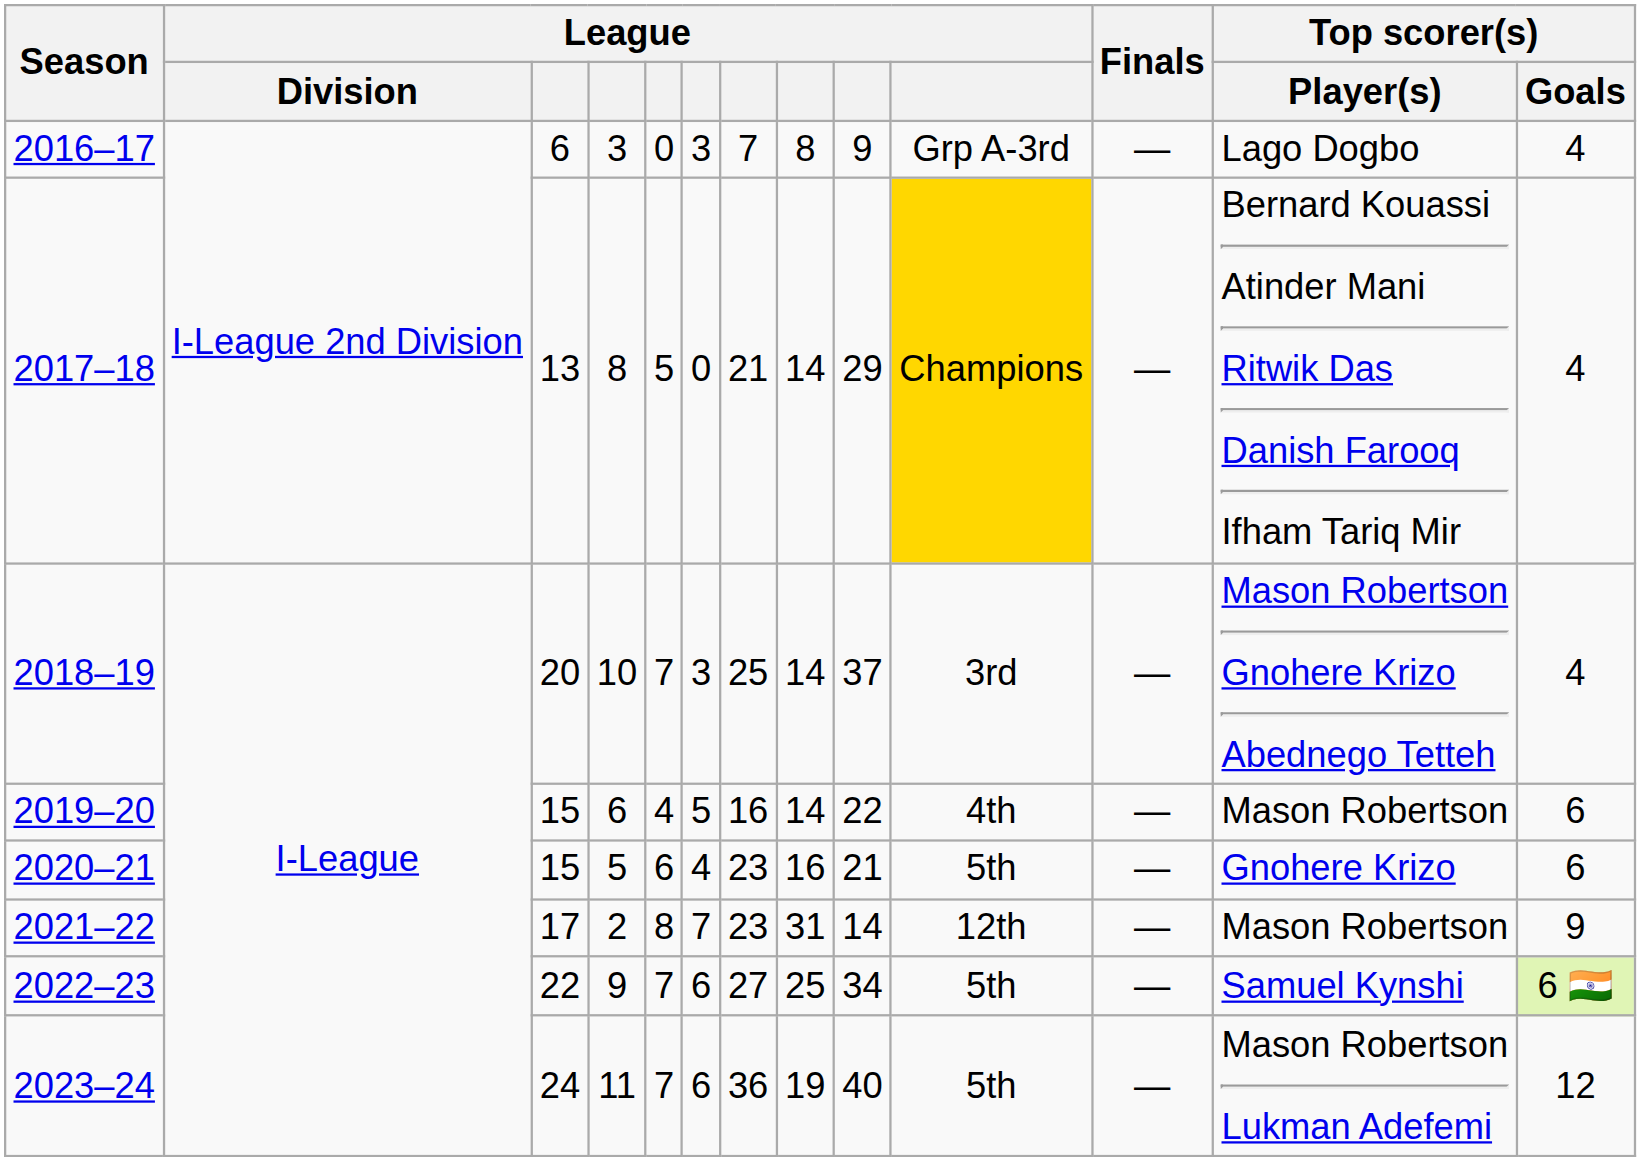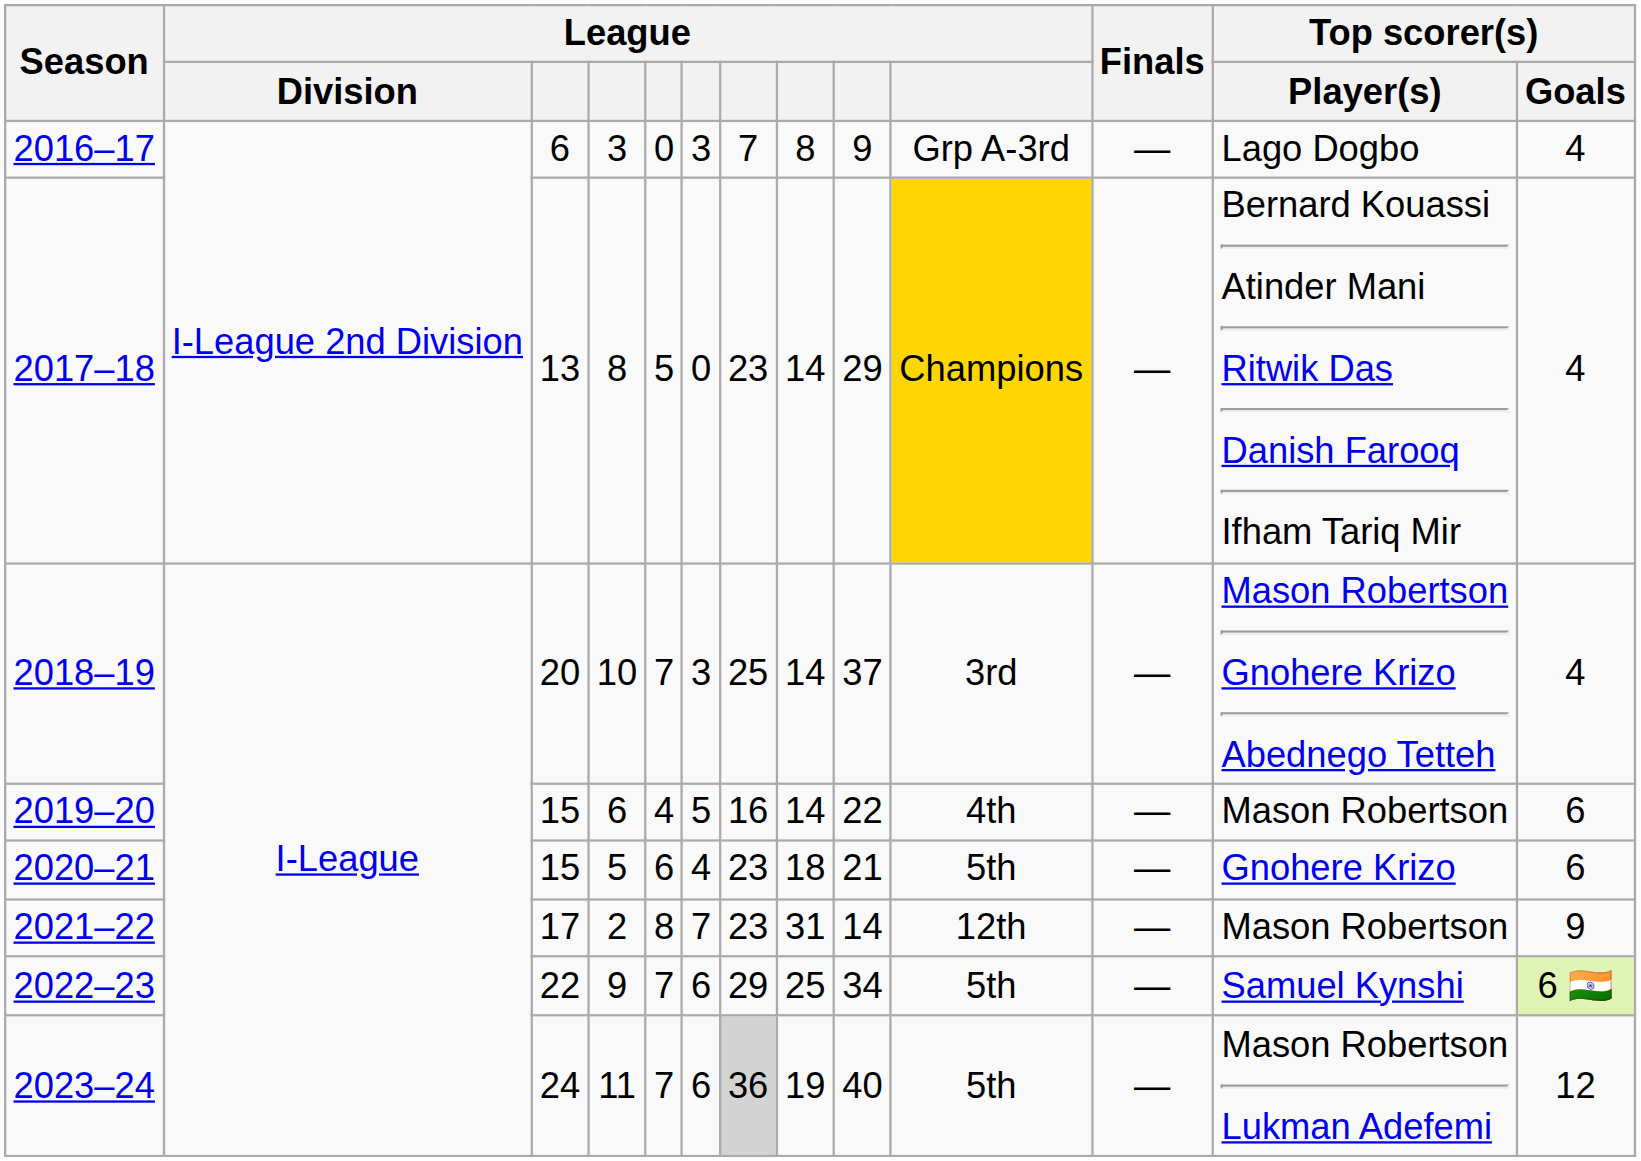 <table class="wikitable sortable" style="text-align: center; font-size:100%">
 <tr>
 <th rowspan="2">Season</th>
 <th colspan="9">League</th>
 <th rowspan="2"><strong>Finals</strong></th>
 <th colspan="2">Top scorer(s)</th>
 </tr>
 <tr>
 <th>Division</th>
 <th></th>
 <th></th>
 <th></th>
 <th></th>
 <th></th>
 <th></th>
 <th></th>
 <th></th>
 <th>Player(s)</th>
 <th>Goals</th>
 </tr>
 <tr>
 <td><a href='#'>2016–17</a></td>
 <td rowspan="2"><a href='#'>I-League 2nd Division</a></td>
 <td>6</td>
 <td>3</td>
 <td>0</td>
 <td>3</td>
 <td>7</td>
 <td>8</td>
 <td>9</td>
 <td>Grp A-3rd</td>
 <td>—</td>
 <td align="left"> Lago Dogbo</td>
 <td>4</td>
 </tr>
 <tr>
 <td><a href='#'>2017–18</a></td>
 <td>13</td>
 <td>8</td>
 <td>5</td>
 <td>0</td>
-<td>21</td>
+<td>23</td>
 <td>14</td>
 <td>29</td>
 <td bgcolor="gold">Champions</td>
 <td>—</td>
 <td align="left"> Bernard Kouassi <hr>  Atinder Mani <hr>  <a href='#'>Ritwik Das</a> <hr>  <a href='#'>Danish Farooq</a> <hr>  Ifham Tariq Mir</td>
 <td>4</td>
 </tr>
 <tr>
 <td><a href='#'>2018–19</a></td>
 <td rowspan="6"><a href='#'>I-League</a></td>
 <td>20</td>
 <td>10</td>
 <td>7</td>
 <td>3</td>
 <td>25</td>
 <td>14</td>
 <td>37</td>
 <td>3rd</td>
 <td>—</td>
 <td align="left"> <a href='#'>Mason Robertson</a> <hr>  <a href='#'>Gnohere Krizo</a> <hr>  <a href='#'>Abednego Tetteh</a></td>
 <td>4</td>
 </tr>
 <tr>
 <td><a href='#'>2019–20</a></td>
 <td>15</td>
 <td>6</td>
 <td>4</td>
 <td>5</td>
 <td>16</td>
 <td>14</td>
 <td>22</td>
 <td>4th</td>
 <td>—</td>
 <td align="left"> Mason Robertson</td>
 <td>6</td>
 </tr>
 <tr>
 <td><a href='#'>2020–21</a></td>
 <td>15</td>
 <td>5</td>
 <td>6</td>
 <td>4</td>
 <td>23</td>
-<td>16</td>
+<td>18</td>
 <td>21</td>
 <td>5th</td>
 <td>—</td>
 <td align="left"> <a href='#'>Gnohere Krizo</a></td>
 <td>6</td>
 </tr>
 <tr>
 <td><a href='#'>2021–22</a></td>
 <td>17</td>
 <td>2</td>
 <td>8</td>
 <td>7</td>
 <td>23</td>
 <td>31</td>
 <td>14</td>
 <td>12th</td>
 <td>—</td>
 <td align="left"> Mason Robertson</td>
 <td>9</td>
 </tr>
 <tr>
 <td><a href='#'>2022–23</a></td>
 <td>22</td>
 <td>9</td>
 <td>7</td>
 <td>6</td>
-<td>27</td>
+<td>29</td>
 <td>25</td>
 <td>34</td>
 <td>5th</td>
 <td>—</td>
 <td align="left"> <a href='#'>Samuel Kynshi</a></td>
 <td bgcolor=#ERF5B5>6 🇮🇳</td>
 </tr>
 <tr>
 <td><a href='#'>2023–24</a></td>
 <td>24</td>
 <td>11</td>
 <td>7</td>
 <td>6</td>
-<td>36</td>
+<td style="background: lightgrey;">36</td>
 <td>19</td>
 <td>40</td>
 <td>5th</td>
 <td>—</td>
 <td align="left"> Mason Robertson <hr>  <a href='#'>Lukman Adefemi</a></td>
 <td>12</td>
 </tr>
 </table>
